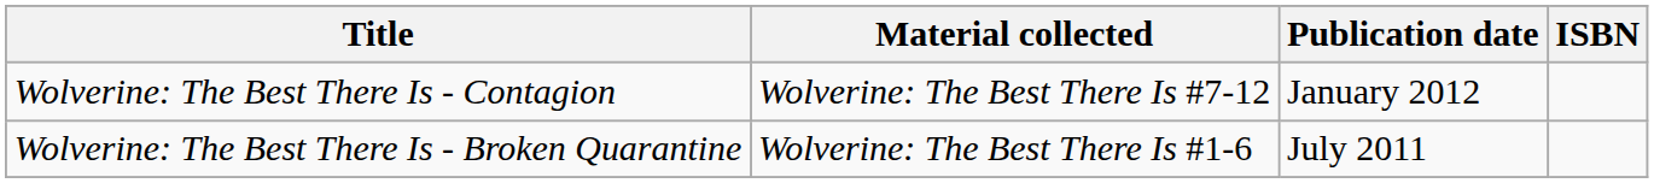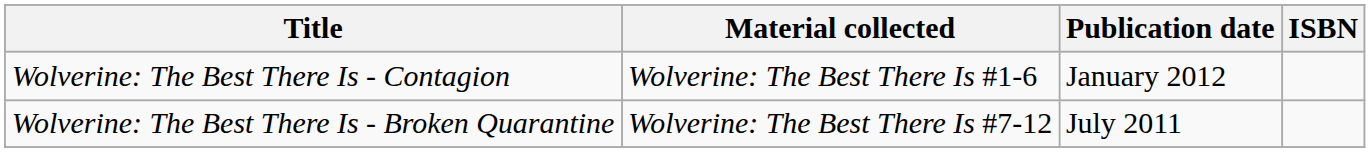 <table class="wikitable">
 <tr>
 <th>Title</th>
 <th>Material collected</th>
 <th>Publication date</th>
 <th>ISBN</th>
 </tr>
 <tr>
 <td><em>Wolverine: The Best There Is - Contagion</em></td>
-<td><em>Wolverine: The Best There Is</em> #7-12</td>
+<td><em>Wolverine: The Best There Is</em> #1-6</td>
 <td>January 2012</td>
 <td></td>
 </tr>
 <tr>
 <td><em>Wolverine: The Best There Is - Broken  Quarantine</em></td>
-<td><em>Wolverine: The Best There Is</em> #1-6</td>
+<td><em>Wolverine: The Best There Is</em> #7-12</td>
 <td>July 2011</td>
 <td></td>
 </tr>
 </table>
